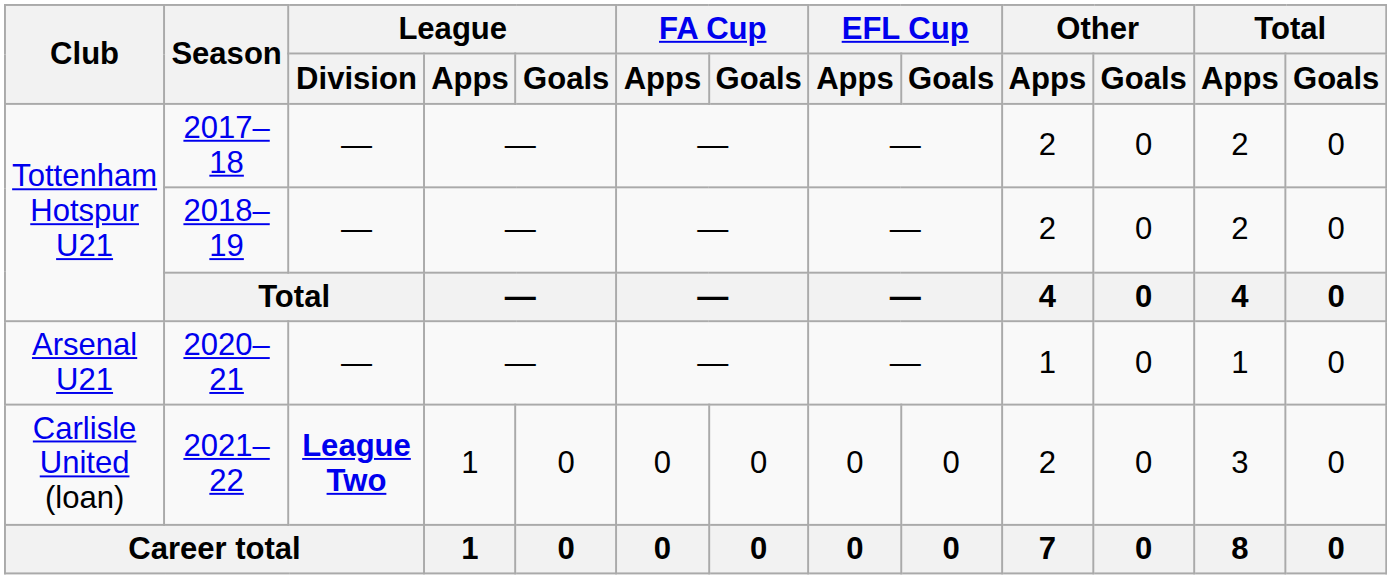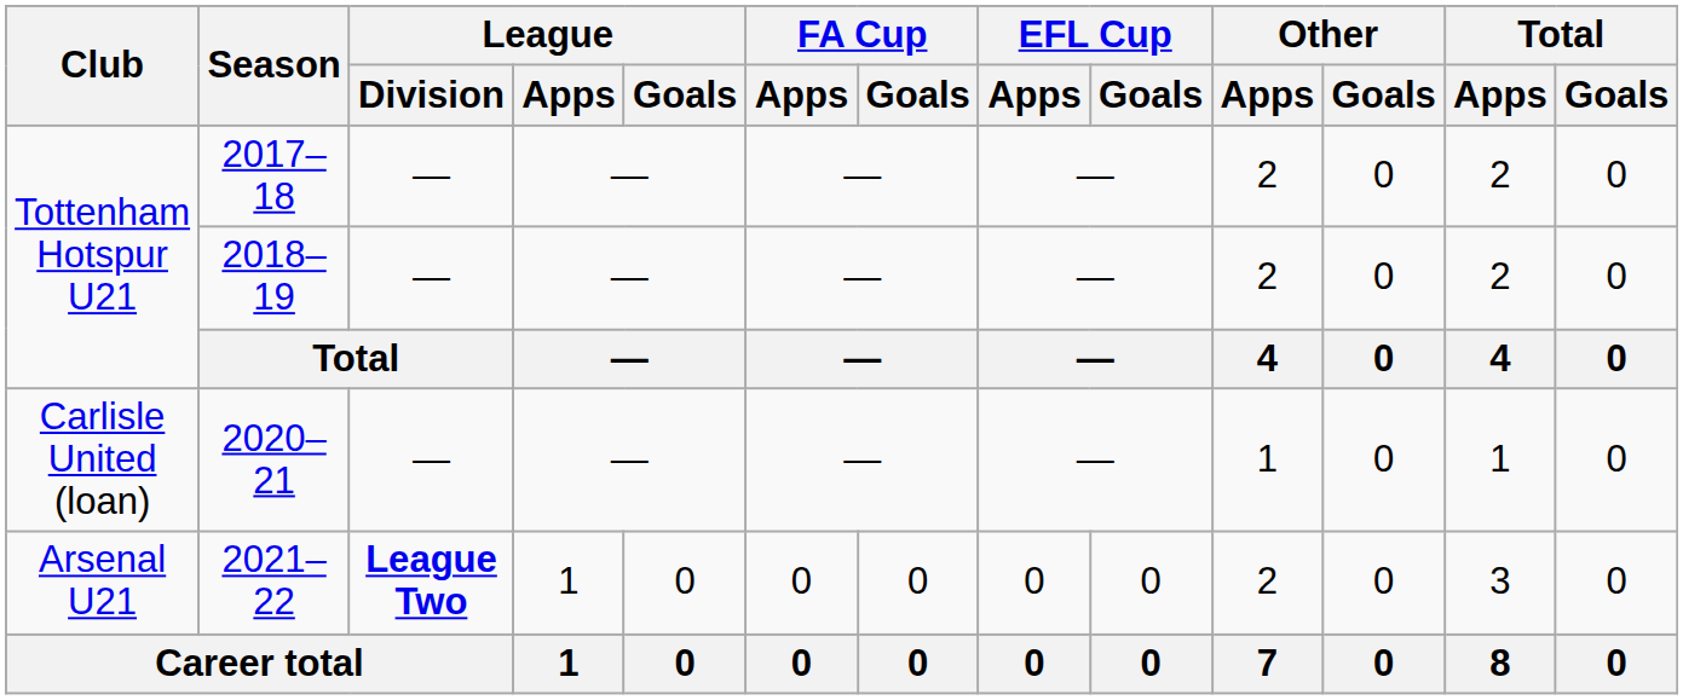 <table class="wikitable" style="text-align: center;">
 <tr>
 <th rowspan="2">Club</th>
 <th rowspan="2">Season</th>
 <th colspan="3">League</th>
 <th colspan="2"><a href='#'>FA Cup</a></th>
 <th colspan="2"><a href='#'>EFL Cup</a></th>
 <th colspan="2">Other</th>
 <th colspan="2">Total</th>
 </tr>
 <tr>
 <th>Division</th>
 <th>Apps</th>
 <th>Goals</th>
 <th>Apps</th>
 <th>Goals</th>
 <th>Apps</th>
 <th>Goals</th>
 <th>Apps</th>
 <th>Goals</th>
 <th>Apps</th>
 <th>Goals</th>
 </tr>
 <tr>
 <td rowspan="3"><a href='#'>Tottenham Hotspur U21</a></td>
 <td><a href='#'>2017–18</a></td>
 <td>—</td>
 <td colspan="2">—</td>
 <td colspan="2">—</td>
 <td colspan="2">—</td>
 <td>2</td>
 <td>0</td>
 <td>2</td>
 <td>0</td>
 </tr>
 <tr>
 <td><a href='#'>2018–19</a></td>
 <td>—</td>
 <td colspan="2">—</td>
 <td colspan="2">—</td>
 <td colspan="2">—</td>
 <td>2</td>
 <td>0</td>
 <td>2</td>
 <td>0</td>
 </tr>
 <tr>
 <th colspan="2">Total</th>
 <th colspan="2">—</th>
 <th colspan="2">—</th>
 <th colspan="2">—</th>
 <th>4</th>
 <th>0</th>
 <th>4</th>
 <th>0</th>
 </tr>
 <tr>
-<td><a href='#'>Arsenal U21</a></td>
+<td><a href='#'>Carlisle United</a> (loan)</td>
 <td><a href='#'>2020–21</a></td>
 <td>—</td>
 <td colspan="2">—</td>
 <td colspan="2">—</td>
 <td colspan="2">—</td>
 <td>1</td>
 <td>0</td>
 <td>1</td>
 <td>0</td>
 </tr>
 <tr>
-<td><a href='#'>Carlisle United</a> (loan)</td>
+<td><a href='#'>Arsenal U21</a></td>
 <td><a href='#'>2021–22</a></td>
 <td><strong><a href='#'>League Two</a></strong></td>
 <td>1</td>
 <td>0</td>
 <td>0</td>
 <td>0</td>
 <td>0</td>
 <td>0</td>
 <td>2</td>
 <td>0</td>
 <td>3</td>
 <td>0</td>
 </tr>
 <tr>
 <th colspan="3">Career total</th>
 <th>1</th>
 <th>0</th>
 <th>0</th>
 <th>0</th>
 <th>0</th>
 <th>0</th>
 <th>7</th>
 <th>0</th>
 <th>8</th>
 <th>0</th>
 </tr>
 </table>
